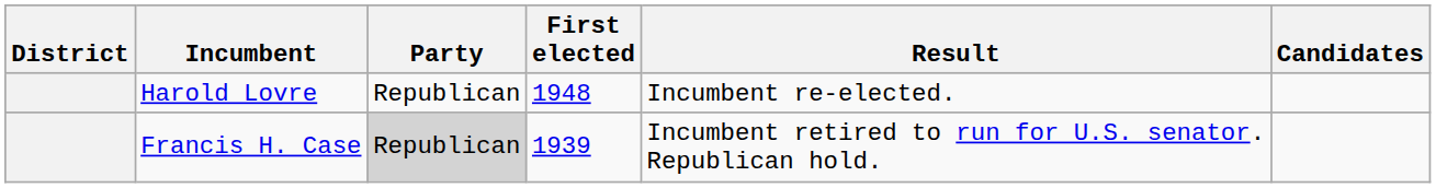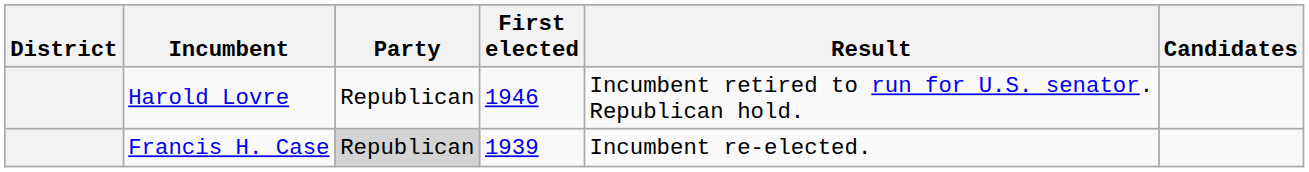 <table class=wikitable>
 <tr valign=bottom>
 <th>District</th>
 <th>Incumbent</th>
 <th>Party</th>
 <th>First<br>elected</th>
 <th>Result</th>
 <th>Candidates</th>
 </tr>
 <tr>
 <th></th>
 <td><a href='#'>Harold Lovre</a></td>
 <td>Republican</td>
-<td><a href='#'>1948</a></td>
-<td>Incumbent re-elected.</td>
+<td><a href='#'>1946</a></td>
+<td>Incumbent retired to <a href='#'>run for U.S. senator</a>.<br>Republican hold.</td>
 <td nowrap></td>
 </tr>
 <tr>
 <th></th>
 <td><a href='#'>Francis H. Case</a></td>
 <td style="background: lightgrey;">Republican</td>
 <td><a href='#'>1939</a></td>
-<td>Incumbent retired to <a href='#'>run for U.S. senator</a>.<br>Republican hold.</td>
+<td>Incumbent re-elected.</td>
 <td nowrap></td>
 </tr>
 </table>
